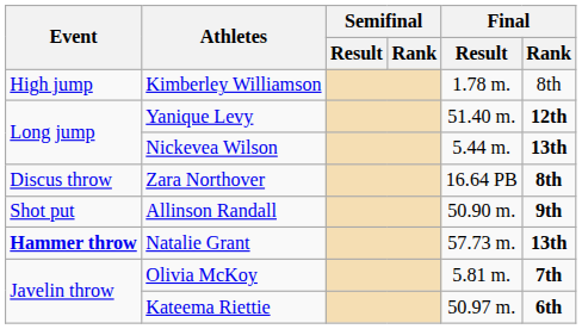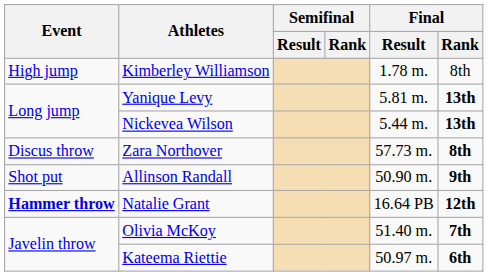 <table class="wikitable" border="1" style="font-size:90%">
 <tr>
 <th rowspan=2>Event</th>
 <th rowspan=2>Athletes</th>
 <th colspan=2>Semifinal</th>
 <th colspan=2>Final</th>
 </tr>
 <tr>
 <th>Result</th>
 <th>Rank</th>
 <th>Result</th>
 <th>Rank</th>
 </tr>
 <tr>
 <td><a href='#'>High jump</a></td>
 <td><a href='#'>Kimberley Williamson</a></td>
 <td align=center colspan=2 bgcolor=wheat></td>
 <td align=center>1.78 m.</td>
 <td align=center>8th</td>
 </tr>
 <tr>
 <td rowspan=2><a href='#'>Long jump</a></td>
 <td><a href='#'>Yanique Levy</a></td>
 <td align=center colspan=2 bgcolor=wheat></td>
-<td align=center>51.40 m.</td>
-<td align=center><strong>12th</strong></td>
+<td align=center>5.81 m.</td>
+<td align=center><strong>13th</strong></td>
 </tr>
 <tr>
 <td><a href='#'>Nickevea Wilson</a></td>
 <td align=center colspan=2 bgcolor=wheat></td>
 <td align=center>5.44 m.</td>
 <td align=center><strong>13th</strong></td>
 </tr>
 <tr>
 <td><a href='#'>Discus throw</a></td>
 <td><a href='#'>Zara Northover</a></td>
 <td align=center colspan=2 bgcolor=wheat></td>
-<td align=center>16.64 PB</td>
+<td align=center>57.73 m.</td>
 <td align=center><strong>8th</strong></td>
 </tr>
 <tr>
 <td><a href='#'>Shot put</a></td>
 <td><a href='#'>Allinson Randall</a></td>
 <td align=center colspan=2 bgcolor=wheat></td>
 <td align=center>50.90 m.</td>
 <td align=center><strong>9th</strong></td>
 </tr>
 <tr>
 <td><strong><a href='#'>Hammer throw</a></strong></td>
 <td><a href='#'>Natalie Grant</a></td>
 <td align=center colspan=2 bgcolor=wheat></td>
-<td align=center>57.73 m.</td>
-<td align=center><strong>13th</strong></td>
+<td align=center>16.64 PB</td>
+<td align=center><strong>12th</strong></td>
 </tr>
 <tr>
 <td rowspan=2><a href='#'>Javelin throw</a></td>
 <td><a href='#'>Olivia McKoy</a></td>
 <td align=center colspan=2 bgcolor=wheat></td>
-<td align=center>5.81 m.</td>
+<td align=center>51.40 m.</td>
 <td align=center><strong>7th</strong></td>
 </tr>
 <tr>
 <td><a href='#'>Kateema Riettie</a></td>
 <td align=center colspan=2 bgcolor=wheat></td>
 <td align=center>50.97 m.</td>
 <td align=center><strong>6th</strong></td>
 </tr>
 </table>
